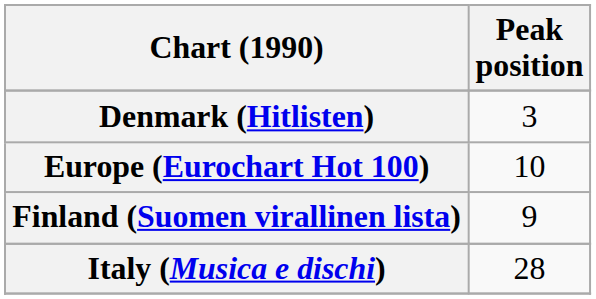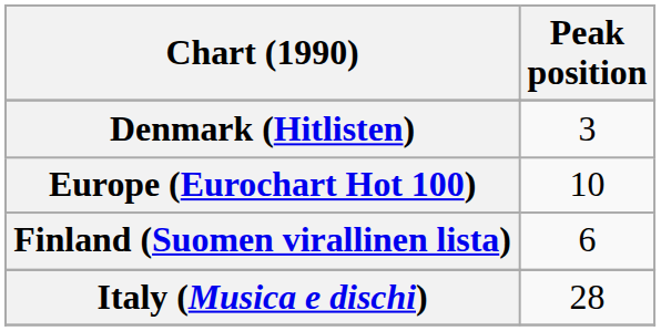 <table class="wikitable sortable plainrowheaders" style="text-align:center">
 <tr>
 <th>Chart (1990)</th>
 <th>Peak<br>position</th>
 </tr>
 <tr>
 </tr>
 <tr>
 </tr>
 <tr>
 </tr>
 <tr>
 </tr>
 <tr>
 <th scope="row">Denmark (<a href='#'>Hitlisten</a>)</th>
 <td>3</td>
 </tr>
 <tr>
 <th scope="row">Europe (<a href='#'>Eurochart Hot 100</a>)</th>
 <td>10</td>
 </tr>
 <tr>
 <th scope="row">Finland (<a href='#'>Suomen virallinen lista</a>)</th>
-<td>9</td>
+<td>6</td>
 </tr>
 <tr>
 </tr>
 <tr>
 <th scope="row">Italy (<em><a href='#'>Musica e dischi</a></em>)</th>
 <td>28</td>
 </tr>
 <tr>
 </tr>
 <tr>
 </tr>
 <tr>
 </tr>
 <tr>
 </tr>
 <tr>
 </tr>
 <tr>
 </tr>
 <tr>
 </tr>
 <tr>
 </tr>
 <tr>
 </tr>
 </table>
